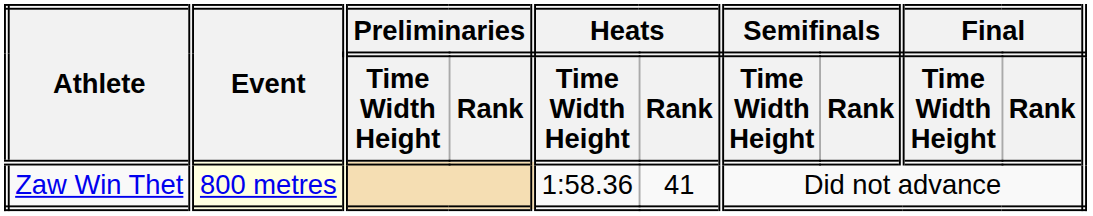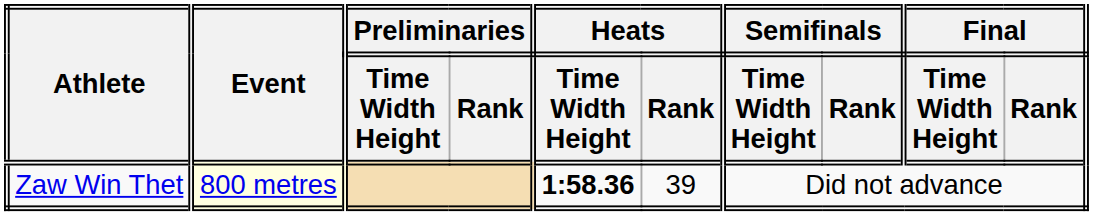 <table class=wikitable style="font-size:90%; border: double;">
 <tr>
 <th rowspan="2" style="border-right:double">Athlete</th>
 <th rowspan="2" style="border-right:double">Event</th>
 <th colspan="2" style="border-right:double; border-bottom:double;">Preliminaries</th>
 <th colspan="2" style="border-right:double; border-bottom:double;">Heats</th>
 <th colspan="2" style="border-right:double; border-bottom:double;">Semifinals</th>
 <th colspan="2" style="border-right:double; border-bottom:double;">Final</th>
 </tr>
 <tr>
 <th>Time<br>Width<br>Height</th>
 <th style="border-right:double">Rank</th>
 <th>Time<br>Width<br>Height</th>
 <th style="border-right:double">Rank</th>
 <th>Time<br>Width<br>Height</th>
 <th style="border-right:double">Rank</th>
 <th>Time<br>Width<br>Height</th>
 <th style="border-right:double">Rank</th>
 </tr>
 <tr style="border-top: double;">
 <td style="border-right:double"><a href='#'>Zaw Win Thet</a></td>
 <td style="background: lightyellow; border-right:double"><a href='#'>800 metres</a></td>
 <td style="border-right:double" colspan= 2 bgcolor="wheat"></td>
-<td align=center>1:58.36</td>
-<td align=center style="border-right:double">41</td>
+<td align=center><strong>1:58.36</strong></td>
+<td align=center style="border-right:double">39</td>
 <td colspan="4" align=center>Did not advance</td>
 </tr>
 </table>
